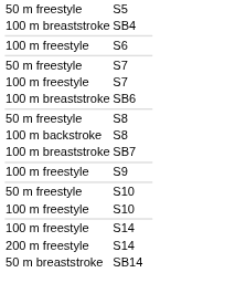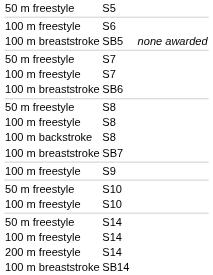 <table>
 <tr>
 <td>50 m freestyle</td>
 <td>S5</td>
-<td></td>
-<td></td>
-<td></td>
-</tr>
-<tr>
-<td>100 m breaststroke</td>
-<td>SB4</td>
 <td></td>
 <td></td>
 <td></td>
 </tr>
 <tr bgcolor=#dddddd>
 <td colspan="5"></td>
 </tr>
 <tr>
 <td>100 m freestyle</td>
 <td>S6</td>
 <td nowrap></td>
 <td></td>
 <td></td>
+</tr>
+<tr>
+<td>100 m breaststroke</td>
+<td>SB5</td>
+<td></td>
+<td></td>
+<td><em>none awarded</em></td>
 </tr>
 <tr bgcolor=#dddddd>
 <td colspan="5"></td>
 </tr>
 <tr>
 <td>50 m freestyle</td>
 <td>S7</td>
 <td></td>
 <td></td>
 <td></td>
 </tr>
 <tr>
 <td>100 m freestyle</td>
 <td>S7</td>
 <td></td>
 <td></td>
 <td></td>
 </tr>
 <tr>
 <td>100 m breaststroke</td>
 <td>SB6</td>
 <td></td>
 <td></td>
 <td></td>
 </tr>
 <tr bgcolor=#dddddd>
 <td colspan="5"></td>
 </tr>
 <tr>
 <td>50 m freestyle</td>
+<td>S8</td>
+<td></td>
+<td></td>
+<td></td>
+</tr>
+<tr>
+<td>100 m freestyle</td>
 <td>S8</td>
 <td></td>
 <td></td>
 <td></td>
 </tr>
 <tr>
 <td>100 m backstroke</td>
 <td>S8</td>
 <td></td>
 <td></td>
 <td nowrap></td>
 </tr>
 <tr>
 <td>100 m breaststroke</td>
 <td>SB7</td>
 <td></td>
 <td></td>
 <td></td>
 </tr>
 <tr bgcolor=#dddddd>
 <td colspan="5"></td>
 </tr>
 <tr>
 <td>100 m freestyle</td>
 <td>S9</td>
 <td></td>
 <td></td>
 <td></td>
 </tr>
 <tr bgcolor=#dddddd>
 <td colspan="5"></td>
 </tr>
 <tr>
 <td>50 m freestyle</td>
 <td>S10</td>
 <td></td>
 <td></td>
 <td></td>
 </tr>
 <tr>
 <td>100 m freestyle</td>
 <td>S10</td>
 <td></td>
 <td></td>
 <td></td>
 </tr>
 <tr bgcolor=#dddddd>
 <td colspan="5"></td>
 </tr>
 <tr>
+<td>50 m freestyle</td>
+<td>S14</td>
+<td></td>
+<td></td>
+<td></td>
+</tr>
+<tr>
 <td>100 m freestyle</td>
 <td>S14</td>
 <td></td>
 <td nowrap></td>
 <td></td>
 </tr>
 <tr>
 <td>200 m freestyle</td>
 <td>S14</td>
 <td></td>
 <td></td>
 <td></td>
 </tr>
 <tr>
-<td>50 m breaststroke</td>
+<td>100 m breaststroke</td>
 <td>SB14</td>
 <td></td>
 <td></td>
 <td></td>
 </tr>
 </table>
